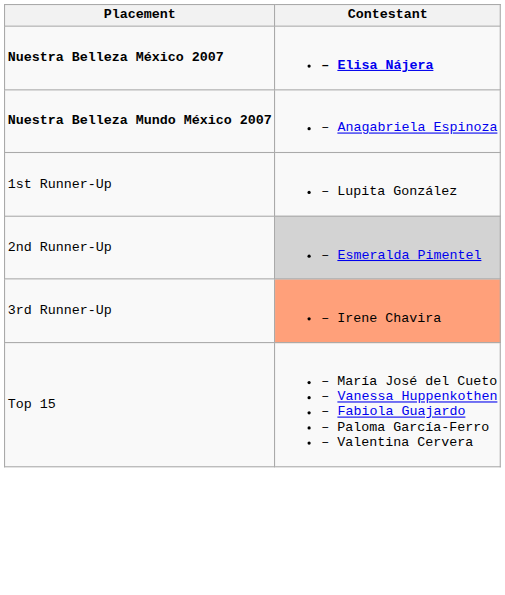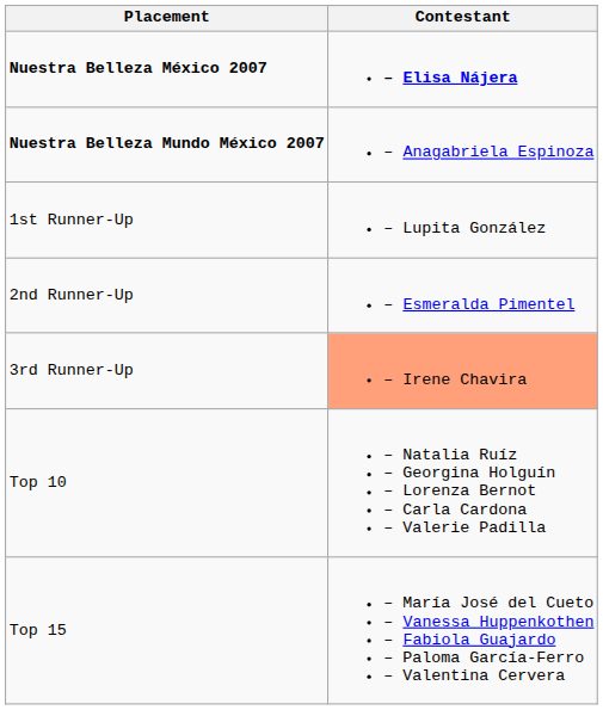 <table class="wikitable sortable" style="font-size: 95%;">
 <tr>
 <th>Placement</th>
 <th>Contestant</th>
 </tr>
 <tr>
 <td><strong>Nuestra Belleza México 2007</strong></td>
 <td><br><ul><li><strong> – <a href='#'>Elisa Nájera</a></strong></li></ul></td>
 </tr>
 <tr>
 <td><strong>Nuestra Belleza Mundo México 2007</strong></td>
 <td><br><ul><li><strong></strong> – <a href='#'>Anagabriela Espinoza</a></li></ul></td>
 </tr>
 <tr>
 <td>1st Runner-Up</td>
 <td><br><ul><li> – Lupita González</li></ul></td>
 </tr>
 <tr>
 <td>2nd Runner-Up</td>
-<td style="background: lightgrey;"><br><ul><li> – <a href='#'>Esmeralda Pimentel</a></li></ul></td>
+<td><br><ul><li> – <a href='#'>Esmeralda Pimentel</a></li></ul></td>
 </tr>
 <tr>
 <td>3rd Runner-Up</td>
 <td style="background: lightsalmon;"><br><ul><li> – Irene Chavira</li></ul></td>
 </tr>
 <tr>
+<td>Top 10</td>
+<td><br><ul><li> – Natalia Ruíz</li><li> – Georgina Holguín</li><li> – Lorenza Bernot</li><li> – Carla Cardona</li><li> – Valerie Padilla</li></ul></td>
+</tr>
+<tr>
 <td>Top 15</td>
 <td><br><ul><li> – María José del Cueto</li><li> – <a href='#'>Vanessa Huppenkothen</a></li><li> – <a href='#'>Fabiola Guajardo</a></li><li> – Paloma García-Ferro</li><li> – Valentina Cervera</li></ul></td>
 </tr>
 </table>
